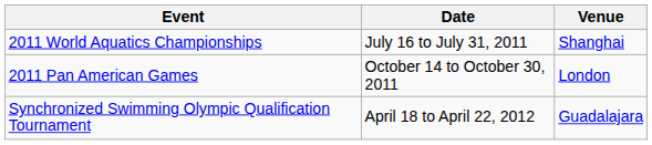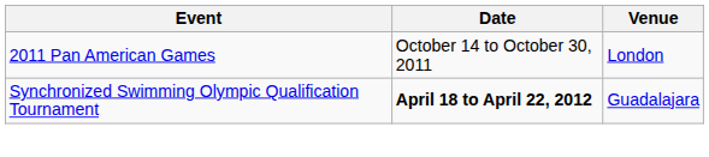 <table class="wikitable" width=660>
 <tr>
 <th>Event</th>
 <th>Date</th>
 <th>Venue</th>
-</tr>
-<tr>
-<td><a href='#'>2011 World Aquatics Championships</a></td>
-<td>July 16 to July 31, 2011</td>
-<td> <a href='#'>Shanghai</a></td>
 </tr>
 <tr>
 <td><a href='#'>2011 Pan American Games</a></td>
 <td>October 14 to October 30, 2011</td>
 <td> <a href='#'>London</a></td>
 </tr>
 <tr>
 <td><a href='#'>Synchronized Swimming Olympic Qualification Tournament</a></td>
-<td>April 18 to April 22, 2012</td>
+<td><strong>April 18 to April 22, 2012</strong></td>
 <td> <a href='#'>Guadalajara</a></td>
 </tr>
 </table>
